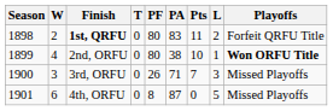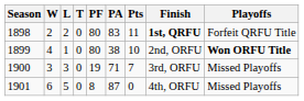 <table class="wikitable">
 <tr>
 <th>Season</th>
 <th>W</th>
-<th>Finish</th>
+<th>L</th>
 <th>T</th>
 <th>PF</th>
 <th>PA</th>
 <th>Pts</th>
-<th>L</th>
+<th>Finish</th>
 <th>Playoffs</th>
 </tr>
 <tr>
 <td>1898</td>
 <td>2</td>
-<td><strong>1st, QRFU</strong></td>
+<td>2</td>
 <td>0</td>
 <td>80</td>
 <td>83</td>
 <td>11</td>
-<td>2</td>
+<td><strong>1st, QRFU</strong></td>
 <td>Forfeit QRFU Title</td>
 </tr>
 <tr>
 <td>1899</td>
 <td>4</td>
-<td>2nd, ORFU</td>
+<td>1</td>
 <td>0</td>
 <td>80</td>
 <td>38</td>
 <td>10</td>
-<td>1</td>
+<td>2nd, ORFU</td>
 <td><strong>Won ORFU Title</strong></td>
 </tr>
 <tr>
 <td>1900</td>
 <td>3</td>
-<td>3rd, ORFU</td>
+<td>3</td>
 <td>0</td>
-<td>26</td>
+<td>19</td>
 <td>71</td>
 <td>7</td>
-<td>3</td>
+<td>3rd, ORFU</td>
 <td>Missed Playoffs</td>
 </tr>
 <tr>
 <td>1901</td>
 <td>6</td>
-<td>4th, ORFU</td>
+<td>5</td>
 <td>0</td>
 <td>8</td>
 <td>87</td>
 <td>0</td>
-<td>5</td>
+<td>4th, ORFU</td>
 <td>Missed Playoffs</td>
 </tr>
 </table>
